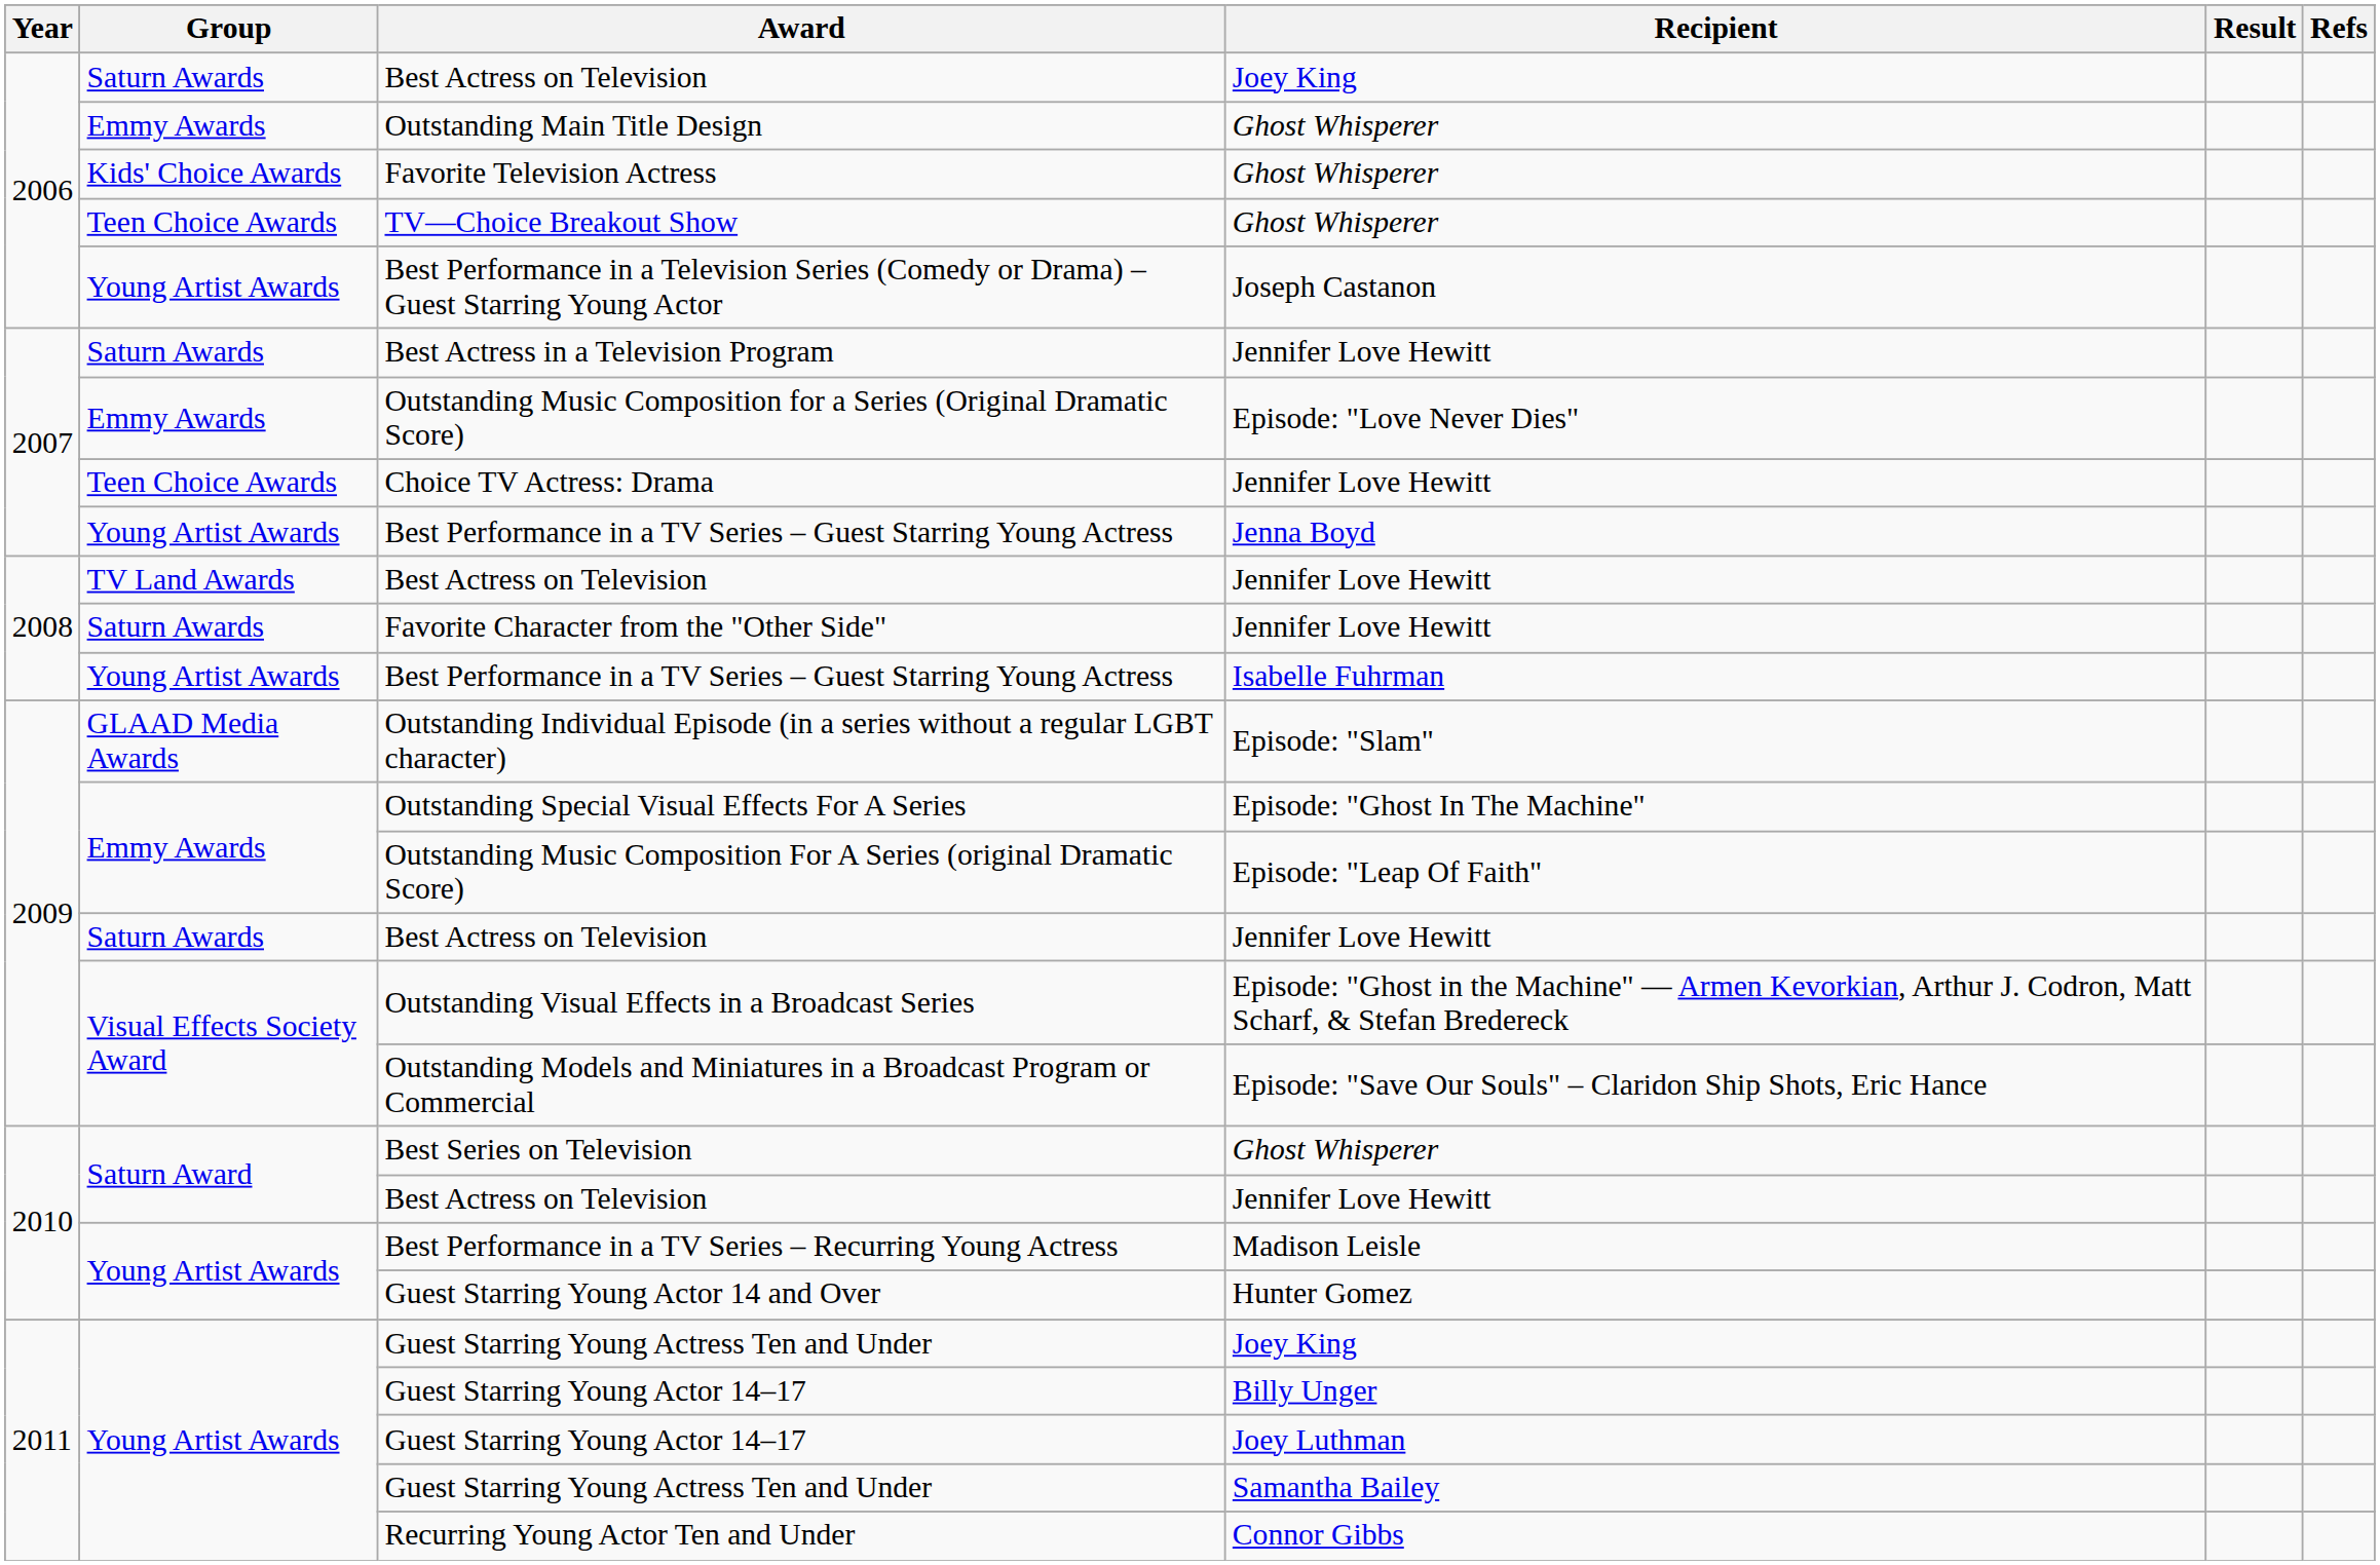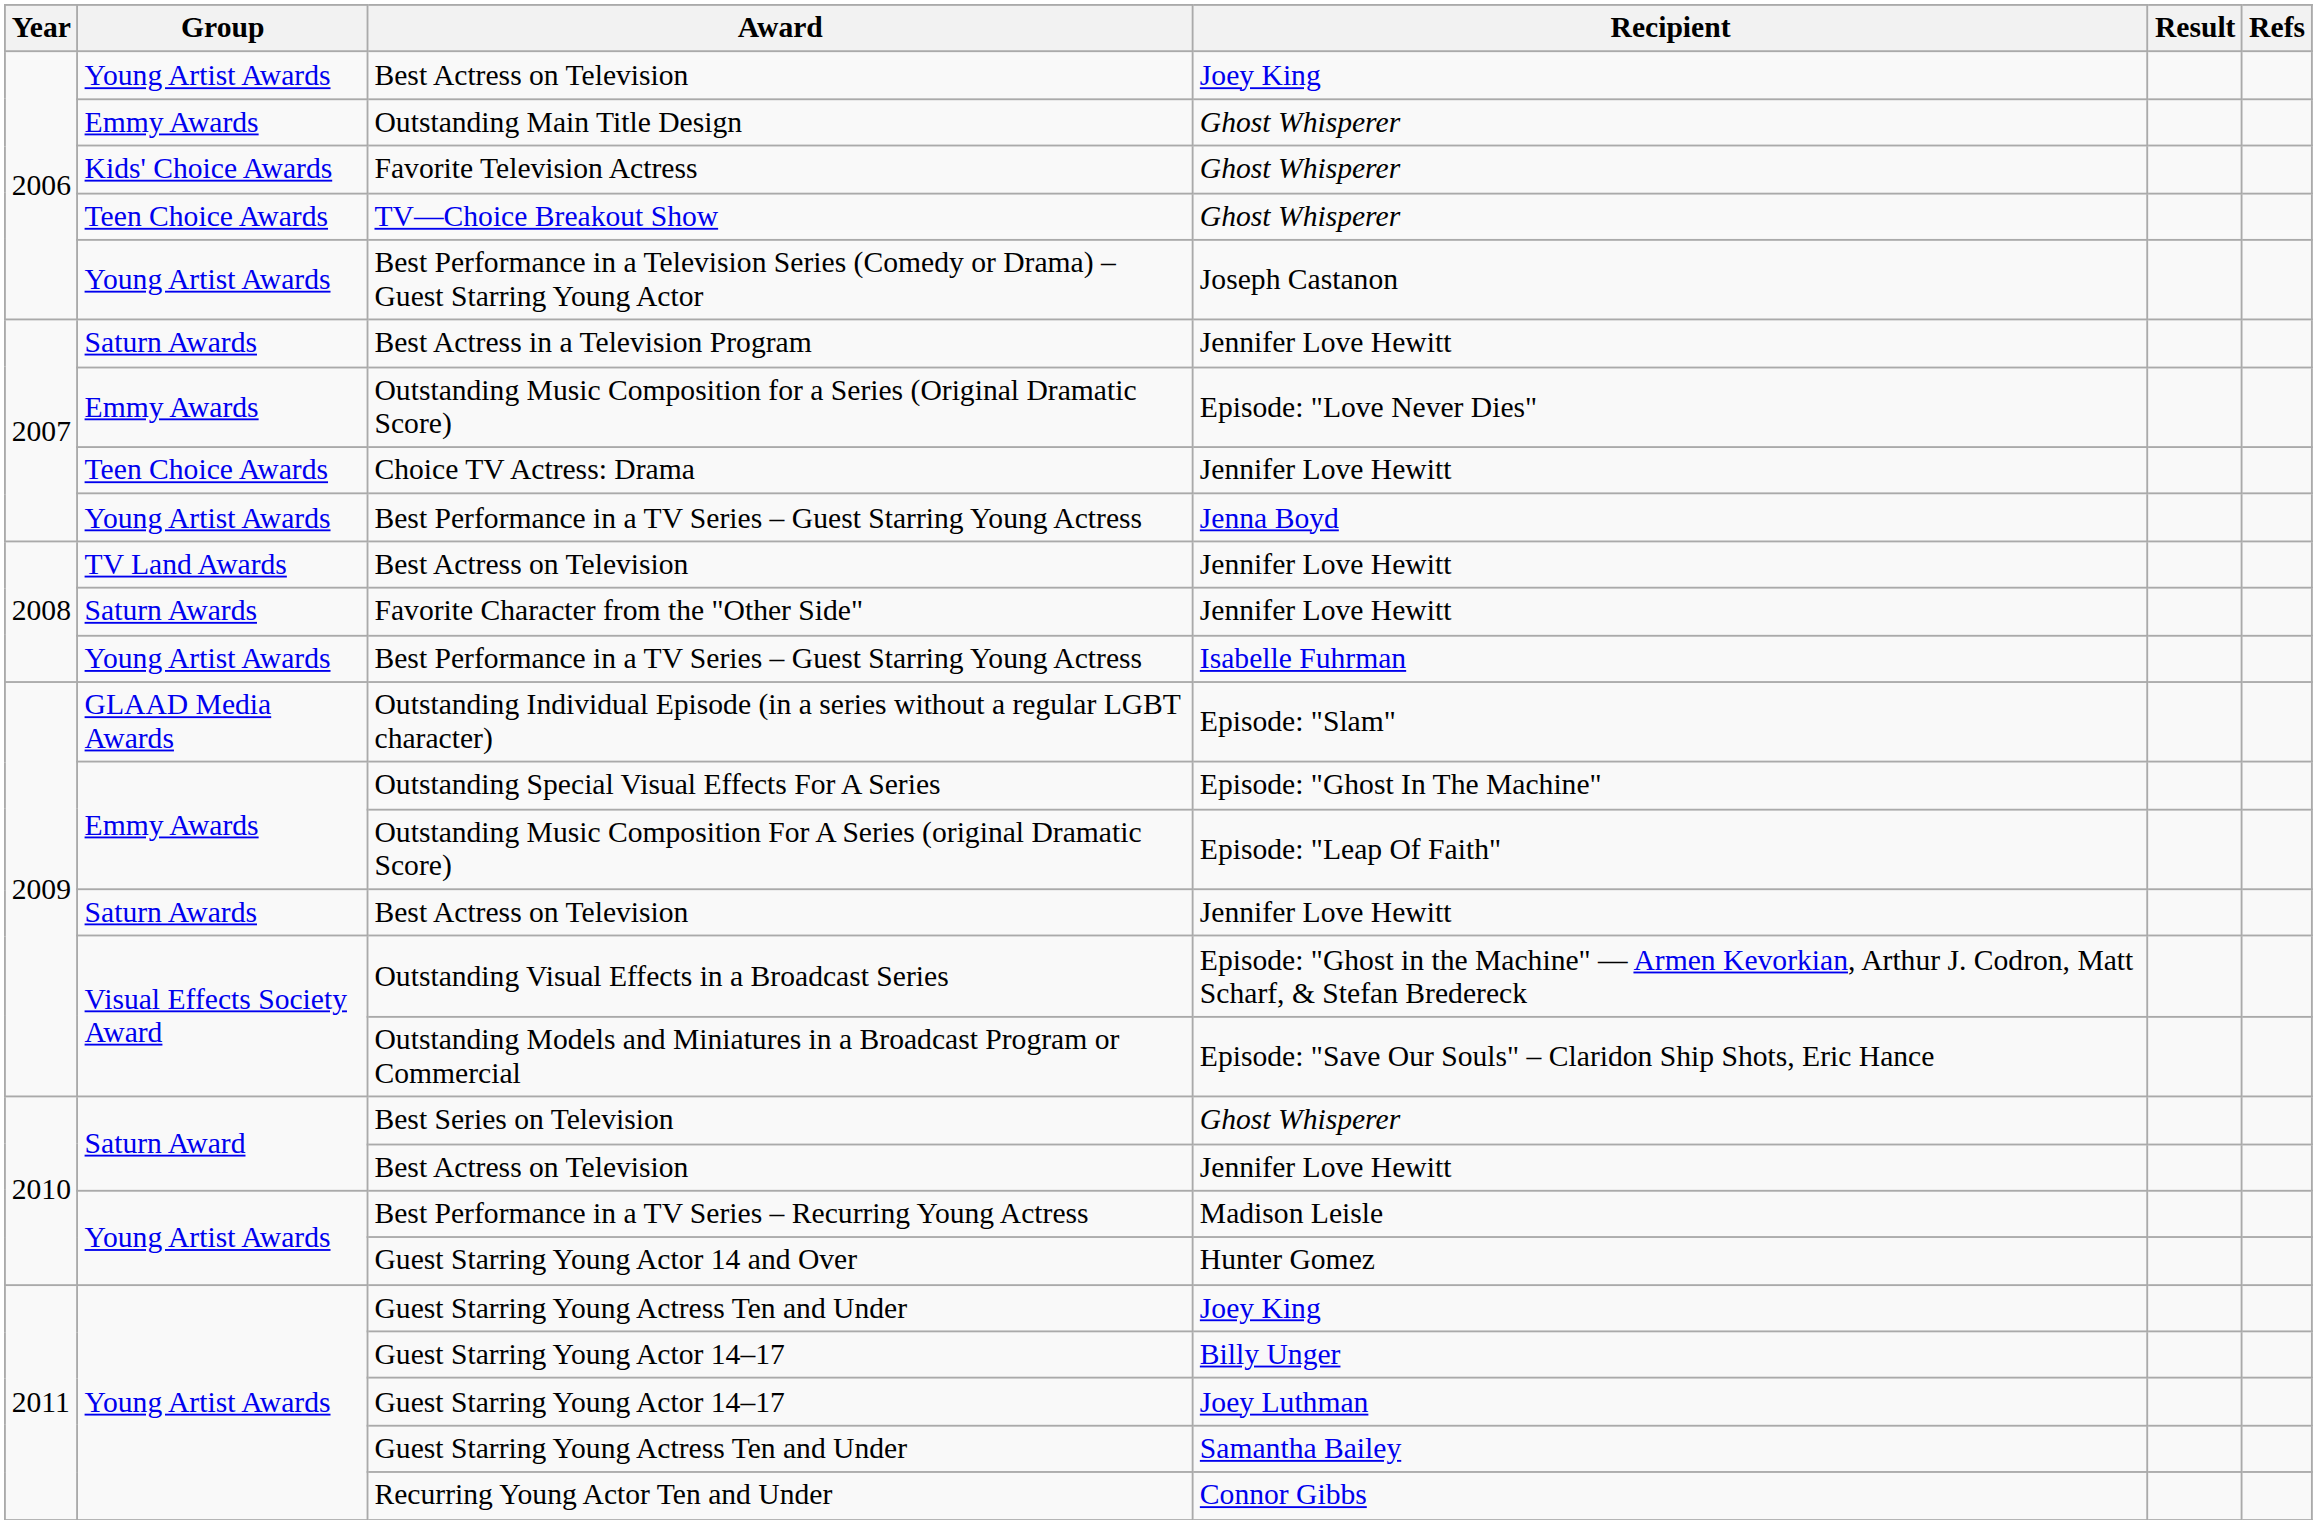 <table class="wikitable">
 <tr>
 <th>Year</th>
 <th>Group</th>
 <th>Award</th>
 <th>Recipient</th>
 <th>Result</th>
 <th>Refs</th>
 </tr>
 <tr>
 <td rowspan="5">2006</td>
-<td><a href='#'>Saturn Awards</a></td>
+<td><a href='#'>Young Artist Awards</a></td>
 <td>Best Actress on Television</td>
 <td><a href='#'>Joey King</a></td>
 <td></td>
 <td></td>
 </tr>
 <tr>
 <td><a href='#'>Emmy Awards</a></td>
 <td>Outstanding Main Title Design</td>
 <td><em>Ghost Whisperer</em></td>
 <td></td>
 <td></td>
 </tr>
 <tr>
 <td><a href='#'>Kids' Choice Awards</a></td>
 <td>Favorite Television Actress</td>
 <td><em>Ghost Whisperer</em></td>
 <td></td>
 <td></td>
 </tr>
 <tr>
 <td><a href='#'>Teen Choice Awards</a></td>
 <td><a href='#'>TV—Choice Breakout Show</a></td>
 <td><em>Ghost Whisperer</em></td>
 <td></td>
 <td></td>
 </tr>
 <tr>
 <td><a href='#'>Young Artist Awards</a></td>
 <td>Best Performance in a Television Series (Comedy or Drama) – Guest Starring Young Actor</td>
 <td>Joseph Castanon</td>
 <td></td>
 <td></td>
 </tr>
 <tr>
 <td rowspan="4">2007</td>
 <td><a href='#'>Saturn Awards</a></td>
 <td>Best Actress in a Television Program</td>
 <td>Jennifer Love Hewitt</td>
 <td></td>
 <td style="text-align:center;"></td>
 </tr>
 <tr>
 <td><a href='#'>Emmy Awards</a></td>
 <td>Outstanding Music Composition for a Series (Original Dramatic Score)</td>
 <td>Episode: "Love Never Dies"</td>
 <td></td>
 <td></td>
 </tr>
 <tr>
 <td><a href='#'>Teen Choice Awards</a></td>
 <td>Choice TV Actress: Drama</td>
 <td>Jennifer Love Hewitt</td>
 <td></td>
 <td></td>
 </tr>
 <tr>
 <td><a href='#'>Young Artist Awards</a></td>
 <td>Best Performance in a TV Series – Guest Starring Young Actress</td>
 <td><a href='#'>Jenna Boyd</a></td>
 <td></td>
 <td></td>
 </tr>
 <tr>
 <td rowspan="3">2008</td>
 <td><a href='#'>TV Land Awards</a></td>
 <td>Best Actress on Television</td>
 <td>Jennifer Love Hewitt</td>
 <td></td>
 <td></td>
 </tr>
 <tr>
 <td><a href='#'>Saturn Awards</a></td>
 <td>Favorite Character from the "Other Side"</td>
 <td>Jennifer Love Hewitt</td>
 <td></td>
 <td></td>
 </tr>
 <tr>
 <td><a href='#'>Young Artist Awards</a></td>
 <td>Best Performance in a TV Series – Guest Starring Young Actress</td>
 <td><a href='#'>Isabelle Fuhrman</a></td>
 <td></td>
 <td></td>
 </tr>
 <tr>
 <td rowspan="6">2009</td>
 <td><a href='#'>GLAAD Media Awards</a></td>
 <td>Outstanding Individual Episode (in a series without a regular LGBT character)</td>
 <td>Episode: "Slam"</td>
 <td></td>
 <td></td>
 </tr>
 <tr>
 <td rowspan="2"><a href='#'>Emmy Awards</a></td>
 <td>Outstanding Special Visual Effects For A Series</td>
 <td>Episode: "Ghost In The Machine"</td>
 <td></td>
 <td></td>
 </tr>
 <tr>
 <td>Outstanding Music Composition For A Series (original Dramatic Score)</td>
 <td>Episode: "Leap Of Faith"</td>
 <td></td>
 <td></td>
 </tr>
 <tr>
 <td><a href='#'>Saturn Awards</a></td>
 <td>Best Actress on Television</td>
 <td>Jennifer Love Hewitt</td>
 <td></td>
 <td></td>
 </tr>
 <tr>
 <td rowspan="2"><a href='#'>Visual Effects Society Award</a></td>
 <td>Outstanding Visual Effects in a Broadcast Series</td>
 <td>Episode: "Ghost in the Machine" — <a href='#'>Armen Kevorkian</a>, Arthur J. Codron, Matt Scharf, & Stefan Bredereck</td>
 <td></td>
 <td></td>
 </tr>
 <tr>
 <td>Outstanding Models and Miniatures in a Broadcast Program or Commercial</td>
 <td>Episode: "Save Our Souls" – Claridon Ship Shots, Eric Hance</td>
 <td></td>
 <td></td>
 </tr>
 <tr>
 <td rowspan="4">2010</td>
 <td rowspan="2"><a href='#'>Saturn Award</a></td>
 <td>Best Series on Television</td>
 <td><em>Ghost Whisperer</em></td>
 <td></td>
 <td></td>
 </tr>
 <tr>
 <td>Best Actress on Television</td>
 <td>Jennifer Love Hewitt</td>
 <td></td>
 <td></td>
 </tr>
 <tr>
 <td rowspan="2"><a href='#'>Young Artist Awards</a></td>
 <td>Best Performance in a TV Series – Recurring Young Actress</td>
 <td>Madison Leisle</td>
 <td></td>
 <td></td>
 </tr>
 <tr>
 <td>Guest Starring Young Actor 14 and Over</td>
 <td>Hunter Gomez</td>
 <td></td>
 <td></td>
 </tr>
 <tr>
 <td rowspan="5">2011</td>
 <td rowspan="5"><a href='#'>Young Artist Awards</a></td>
 <td>Guest Starring Young Actress Ten and Under</td>
 <td><a href='#'>Joey King</a></td>
 <td></td>
 <td></td>
 </tr>
 <tr>
 <td>Guest Starring Young Actor 14–17</td>
 <td><a href='#'>Billy Unger</a></td>
 <td></td>
 <td></td>
 </tr>
 <tr>
 <td>Guest Starring Young Actor 14–17</td>
 <td><a href='#'>Joey Luthman</a></td>
 <td></td>
 <td></td>
 </tr>
 <tr>
 <td>Guest Starring Young Actress Ten and Under</td>
 <td><a href='#'>Samantha Bailey</a></td>
 <td></td>
 <td></td>
 </tr>
 <tr>
 <td>Recurring Young Actor Ten and Under</td>
 <td><a href='#'>Connor Gibbs</a></td>
 <td></td>
 <td></td>
 </tr>
 </table>
